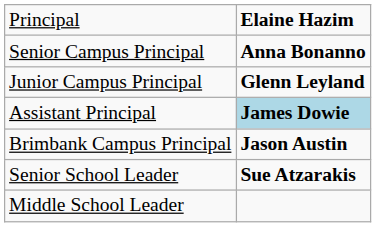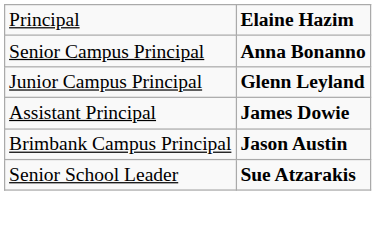 <table class="wikitable">
 <tr>
 <td><u>Principal</u></td>
 <td><strong>Elaine Hazim</strong></td>
 </tr>
 <tr>
 <td><u>Senior Campus Principal</u></td>
 <td><strong>Anna Bonanno</strong></td>
 </tr>
 <tr>
 <td><u>Junior Campus Principal</u></td>
 <td><strong>Glenn Leyland</strong></td>
 </tr>
 <tr>
 <td><u>Assistant Principal</u></td>
-<td style="background: lightblue;"><strong>James Dowie</strong></td>
+<td><strong>James Dowie</strong></td>
 </tr>
 <tr>
 <td><u>Brimbank Campus Principal</u></td>
 <td><strong>Jason Austin</strong></td>
 </tr>
 <tr>
 <td><u>Senior School Leader</u></td>
 <td><strong>Sue Atzarakis</strong></td>
 </tr>
-<tr>
-<td><u>Middle School Leader</u></td>
-<td></td>
-</tr>
 </table>
